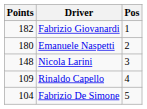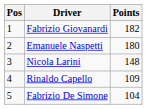 <table class="wikitable" style="font-size: 85%;">
 <tr>
+<th>Pos</th>
+<th>Driver</th>
 <th>Points</th>
-<th>Driver</th>
-<th>Pos</th>
 </tr>
 <tr>
+<td>1</td>
+<td> <a href='#'>Fabrizio Giovanardi</a></td>
 <td align="right">182</td>
-<td> <a href='#'>Fabrizio Giovanardi</a></td>
-<td>1</td>
 </tr>
 <tr>
+<td>2</td>
+<td> <a href='#'>Emanuele Naspetti</a></td>
 <td align="right">180</td>
-<td> <a href='#'>Emanuele Naspetti</a></td>
-<td>2</td>
 </tr>
 <tr>
+<td>3</td>
+<td> <a href='#'>Nicola Larini</a></td>
 <td align="right">148</td>
-<td> <a href='#'>Nicola Larini</a></td>
-<td>3</td>
 </tr>
 <tr>
+<td>4</td>
+<td> <a href='#'>Rinaldo Capello</a></td>
 <td align="right">109</td>
-<td> <a href='#'>Rinaldo Capello</a></td>
-<td>4</td>
 </tr>
 <tr>
+<td>5</td>
+<td> <a href='#'>Fabrizio De Simone</a></td>
 <td align="right">104</td>
-<td> <a href='#'>Fabrizio De Simone</a></td>
-<td>5</td>
 </tr>
 </table>
